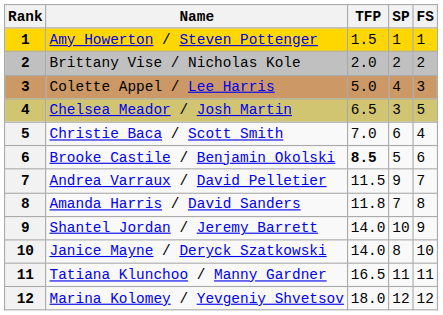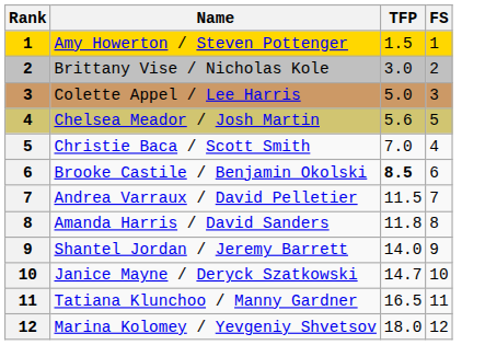 <table class="wikitable">
 <tr>
 <th>Rank</th>
 <th>Name</th>
 <th>TFP</th>
-<th>SP</th>
 <th>FS</th>
 </tr>
 <tr bgcolor="gold">
 <td align="center"><strong>1</strong></td>
 <td><a href='#'>Amy Howerton</a> / <a href='#'>Steven Pottenger</a></td>
 <td>1.5</td>
 <td>1</td>
-<td>1</td>
 </tr>
 <tr bgcolor="silver">
 <td align="center"><strong>2</strong></td>
 <td>Brittany Vise / Nicholas Kole</td>
-<td>2.0</td>
-<td>2</td>
+<td>3.0</td>
 <td>2</td>
 </tr>
 <tr bgcolor="cc9966">
 <td align="center"><strong>3</strong></td>
 <td>Colette Appel / <a href='#'>Lee Harris</a></td>
 <td>5.0</td>
-<td>4</td>
 <td>3</td>
 </tr>
 <tr bgcolor="#d1c571">
 <td align="center"><strong>4</strong></td>
 <td><a href='#'>Chelsea Meador</a> / <a href='#'>Josh Martin</a></td>
-<td>6.5</td>
-<td>3</td>
+<td>5.6</td>
 <td>5</td>
 </tr>
 <tr>
 <th>5</th>
 <td><a href='#'>Christie Baca</a> / <a href='#'>Scott Smith</a></td>
 <td>7.0</td>
-<td>6</td>
 <td>4</td>
 </tr>
 <tr>
 <th>6</th>
 <td><a href='#'>Brooke Castile</a> / <a href='#'>Benjamin Okolski</a></td>
 <td><strong>8.5</strong></td>
-<td>5</td>
 <td>6</td>
 </tr>
 <tr>
 <th>7</th>
 <td><a href='#'>Andrea Varraux</a> / <a href='#'>David Pelletier</a></td>
 <td>11.5</td>
-<td>9</td>
 <td>7</td>
 </tr>
 <tr>
 <th>8</th>
 <td><a href='#'>Amanda Harris</a> / <a href='#'>David Sanders</a></td>
 <td>11.8</td>
-<td>7</td>
 <td>8</td>
 </tr>
 <tr>
 <th>9</th>
 <td><a href='#'>Shantel Jordan</a> / <a href='#'>Jeremy Barrett</a></td>
 <td>14.0</td>
-<td>10</td>
 <td>9</td>
 </tr>
 <tr>
 <th>10</th>
 <td><a href='#'>Janice Mayne</a> / <a href='#'>Deryck Szatkowski</a></td>
-<td>14.0</td>
-<td>8</td>
+<td>14.7</td>
 <td>10</td>
 </tr>
 <tr>
 <th>11</th>
 <td><a href='#'>Tatiana Klunchoo</a> / <a href='#'>Manny Gardner</a></td>
 <td>16.5</td>
 <td>11</td>
-<td>11</td>
 </tr>
 <tr>
 <th>12</th>
 <td><a href='#'>Marina Kolomey</a> / <a href='#'>Yevgeniy Shvetsov</a></td>
 <td>18.0</td>
 <td>12</td>
-<td>12</td>
 </tr>
 </table>
